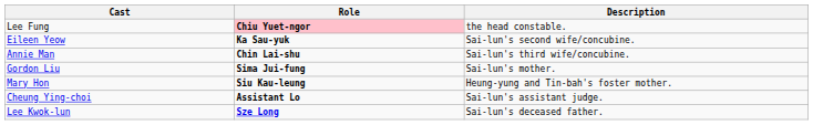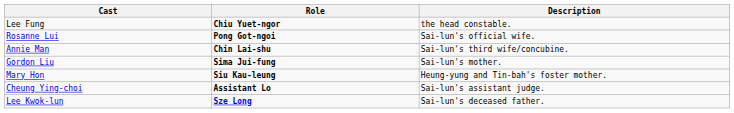 <table class="wikitable" width="60%">
 <tr>
 <th style="width:10%">Cast</th>
 <th style="width:10%">Role</th>
 <th style="width:15%">Description</th>
 </tr>
 <tr>
 <td>Lee Fung</td>
-<td style="background: pink;"><strong>Chiu Yuet-ngor</strong></td>
+<td><strong>Chiu Yuet-ngor</strong></td>
 <td>the head constable.</td>
 </tr>
 <tr>
-<td><a href='#'>Eileen Yeow</a></td>
-<td><strong>Ka Sau-yuk</strong></td>
-<td>Sai-lun's second wife/concubine.</td>
+<td><a href='#'>Rosanne Lui</a></td>
+<td><strong>Pong Got-ngoi</strong></td>
+<td>Sai-lun's official wife.</td>
 </tr>
 <tr>
 <td><a href='#'>Annie Man</a></td>
 <td><strong>Chin Lai-shu</strong></td>
 <td>Sai-lun's third wife/concubine.</td>
 </tr>
 <tr>
 <td><a href='#'>Gordon Liu</a></td>
 <td><strong>Sima Jui-fung</strong></td>
 <td>Sai-lun's mother.</td>
 </tr>
 <tr>
 <td><a href='#'>Mary Hon</a></td>
 <td><strong>Siu Kau-leung</strong></td>
 <td>Heung-yung and Tin-bah's foster mother.</td>
 </tr>
 <tr>
 <td><a href='#'>Cheung Ying-choi</a></td>
 <td><strong>Assistant Lo</strong></td>
 <td>Sai-lun's assistant judge.</td>
 </tr>
 <tr>
 <td><a href='#'>Lee Kwok-lun</a></td>
 <td><strong><a href='#'>Sze Long</a></strong></td>
 <td>Sai-lun's deceased father.</td>
 </tr>
 </table>
